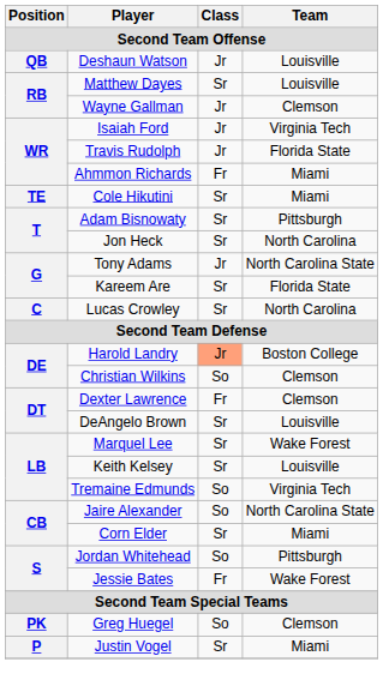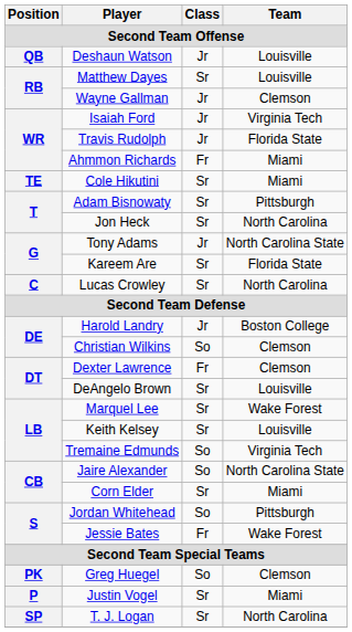 <table class="wikitable">
 <tr>
 <th>Position</th>
 <th>Player</th>
 <th>Class</th>
 <th>Team</th>
 </tr>
 <tr>
 <td colspan="4" style="text-align:center; background:#ddd;"><strong>Second Team Offense</strong></td>
 </tr>
 <tr style="text-align:center;">
 <th rowspan="1"><a href='#'>QB</a></th>
 <td><a href='#'>Deshaun Watson</a></td>
 <td>Jr</td>
 <td>Louisville</td>
 </tr>
 <tr style="text-align:center;">
 <th rowspan="2"><a href='#'>RB</a></th>
 <td><a href='#'>Matthew Dayes</a></td>
 <td>Sr</td>
 <td>Louisville</td>
 </tr>
 <tr style="text-align:center;">
 <td><a href='#'>Wayne Gallman</a></td>
 <td>Jr</td>
 <td>Clemson</td>
 </tr>
 <tr style="text-align:center;">
 <th rowspan="3"><a href='#'>WR</a></th>
 <td><a href='#'>Isaiah Ford</a></td>
 <td>Jr</td>
 <td>Virginia Tech</td>
 </tr>
 <tr style="text-align:center;">
 <td><a href='#'>Travis Rudolph</a></td>
 <td>Jr</td>
 <td>Florida State</td>
 </tr>
 <tr style="text-align:center;">
 <td><a href='#'>Ahmmon Richards</a></td>
 <td>Fr</td>
 <td>Miami</td>
 </tr>
 <tr style="text-align:center;">
 <th rowspan="1"><a href='#'>TE</a></th>
 <td><a href='#'>Cole Hikutini</a></td>
 <td>Sr</td>
 <td>Miami</td>
 </tr>
 <tr style="text-align:center;">
 <th rowspan="2"><a href='#'>T</a></th>
 <td><a href='#'>Adam Bisnowaty</a></td>
 <td>Sr</td>
 <td>Pittsburgh</td>
 </tr>
 <tr style="text-align:center;">
 <td>Jon Heck</td>
 <td>Sr</td>
 <td>North Carolina</td>
 </tr>
 <tr style="text-align:center;">
 <th rowspan="2"><a href='#'>G</a></th>
 <td>Tony Adams</td>
 <td>Jr</td>
 <td>North Carolina State</td>
 </tr>
 <tr style="text-align:center;">
 <td>Kareem Are</td>
 <td>Sr</td>
 <td>Florida State</td>
 </tr>
 <tr style="text-align:center;">
 <th rowspan="1"><a href='#'>C</a></th>
 <td>Lucas Crowley</td>
 <td>Sr</td>
 <td>North Carolina</td>
 </tr>
 <tr style="text-align:center;">
 <td colspan="4" style="text-align:center; background:#ddd;"><strong>Second Team Defense</strong></td>
 </tr>
 <tr style="text-align:center;">
 <th rowspan="2"><a href='#'>DE</a></th>
 <td><a href='#'>Harold Landry</a></td>
-<td style="background: lightsalmon;">Jr</td>
+<td>Jr</td>
 <td>Boston College</td>
 </tr>
 <tr style="text-align:center;">
 <td><a href='#'>Christian Wilkins</a></td>
 <td>So</td>
 <td>Clemson</td>
 </tr>
 <tr style="text-align:center;">
 <th rowspan="2"><a href='#'>DT</a></th>
 <td><a href='#'>Dexter Lawrence</a></td>
 <td>Fr</td>
 <td>Clemson</td>
 </tr>
 <tr style="text-align:center;">
 <td>DeAngelo Brown</td>
 <td>Sr</td>
 <td>Louisville</td>
 </tr>
 <tr style="text-align:center;">
 <th rowspan="3"><a href='#'>LB</a></th>
 <td><a href='#'>Marquel Lee</a></td>
 <td>Sr</td>
 <td>Wake Forest</td>
 </tr>
 <tr style="text-align:center;">
 <td>Keith Kelsey</td>
 <td>Sr</td>
 <td>Louisville</td>
 </tr>
 <tr style="text-align:center;">
 <td><a href='#'>Tremaine Edmunds</a></td>
 <td>So</td>
 <td>Virginia Tech</td>
 </tr>
 <tr style="text-align:center;">
 <th rowspan="2"><a href='#'>CB</a></th>
 <td><a href='#'>Jaire Alexander</a></td>
 <td>So</td>
 <td>North Carolina State</td>
 </tr>
 <tr style="text-align:center;">
 <td><a href='#'>Corn Elder</a></td>
 <td>Sr</td>
 <td>Miami</td>
 </tr>
 <tr style="text-align:center;">
 <th rowspan="2"><a href='#'>S</a></th>
 <td><a href='#'>Jordan Whitehead</a></td>
 <td>So</td>
 <td>Pittsburgh</td>
 </tr>
 <tr style="text-align:center;">
 <td><a href='#'>Jessie Bates</a></td>
 <td>Fr</td>
 <td>Wake Forest</td>
 </tr>
 <tr>
 <td colspan="4" style="text-align:center; background:#ddd;"><strong>Second Team Special Teams</strong></td>
 </tr>
 <tr style="text-align:center;">
 <th rowspan="1"><a href='#'>PK</a></th>
 <td><a href='#'>Greg Huegel</a></td>
 <td>So</td>
 <td>Clemson</td>
 </tr>
 <tr style="text-align:center;">
 <th rowspan="1"><a href='#'>P</a></th>
 <td><a href='#'>Justin Vogel</a></td>
 <td>Sr</td>
 <td>Miami</td>
 </tr>
+<tr style="text-align:center;">
+<th rowspan="1"><a href='#'>SP</a></th>
+<td><a href='#'>T. J. Logan</a></td>
+<td>Sr</td>
+<td>North Carolina</td>
+</tr>
 <tr>
 </tr>
 </table>
